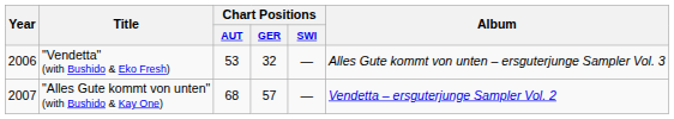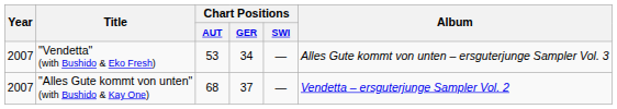 <table class="wikitable">
 <tr>
 <th rowspan="2">Year</th>
 <th rowspan="2">Title</th>
 <th colspan="3">Chart Positions</th>
 <th rowspan="2">Album</th>
 </tr>
 <tr>
 <th style="width:40px;"><small><a href='#'>AUT</a></small></th>
 <th style="width:40px;"><small><a href='#'>GER</a></small></th>
 <th style="width:40px;"><small><a href='#'>SWI</a></small></th>
 </tr>
 <tr>
-<td>2006</td>
+<td>2007</td>
 <td>"Vendetta" <br><small>(with <a href='#'>Bushido</a> & <a href='#'>Eko Fresh</a>)</small></td>
 <td style="text-align:center;">53</td>
-<td style="text-align:center;">32</td>
+<td style="text-align:center;">34</td>
 <td style="text-align:center;">—</td>
 <td><em>Alles Gute kommt von unten – ersguterjunge Sampler Vol. 3</em></td>
 </tr>
 <tr>
 <td>2007</td>
 <td>"Alles Gute kommt von unten" <br><small>(with <a href='#'>Bushido</a> & <a href='#'>Kay One</a>)</small></td>
 <td style="text-align:center;">68</td>
-<td style="text-align:center;">57</td>
+<td style="text-align:center;">37</td>
 <td style="text-align:center;">—</td>
 <td><em><a href='#'>Vendetta – ersguterjunge Sampler Vol. 2</a></em></td>
 </tr>
 </table>
